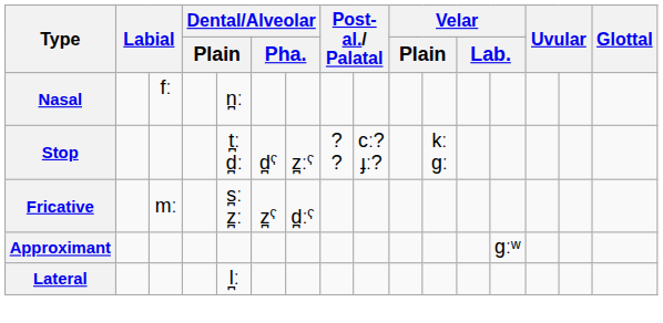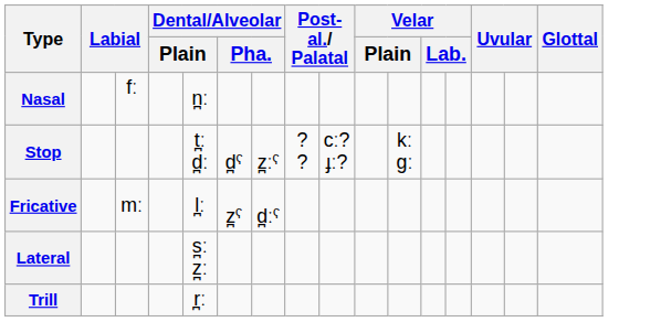 <table class="wikitable" style=text-align:center>
 <tr style="font-size: 90%;">
 <th rowspan=2>Type</th>
 <th colspan=2 rowspan=2><a href='#'>Labial</a></th>
 <th colspan=4><a href='#'>Dental/Alveolar</a></th>
 <th colspan=2 rowspan=2><a href='#'>Post-al.</a>/<br><a href='#'>Palatal</a></th>
 <th colspan=4><a href='#'>Velar</a></th>
 <th colspan=2 rowspan=2><a href='#'>Uvular</a></th>
 <th rowspan=2><a href='#'>Glottal</a></th>
 </tr>
 <tr class=small>
 <th colspan=2>Plain</th>
 <th colspan=2><a href='#'>Pha.</a></th>
 <th colspan=2>Plain</th>
 <th colspan=2><a href='#'>Lab.</a></th>
 </tr>
 <tr>
 <th><small><a href='#'>Nasal</a></small></th>
 <td width=20px></td>
 <td>fː<br> </td>
 <td width=20px></td>
 <td width=20px>n̪ː</td>
 <td></td>
 <td></td>
 <td></td>
 <td></td>
 <td></td>
 <td></td>
 <td></td>
 <td></td>
 <td></td>
 <td></td>
 </tr>
 <tr>
 <th><small><a href='#'>Stop</a></small></th>
 <td></td>
 <td></td>
 <td><br></td>
 <td>t̪ː<br>d̪ː</td>
 <td width=20px> <br>d̪ˤ</td>
 <td> <br>z̪ːˤ</td>
 <td width=20px>?<br>?</td>
 <td width=20px>cː?<br>ɟː?</td>
 <td width=20px><br></td>
 <td width=20px>kː<br>gː</td>
 <td></td>
 <td></td>
 <td width=20px> <br></td>
 <td width=20px></td>
 <td><br> </td>
 </tr>
 <tr>
 <th><small><a href='#'>Fricative</a></small></th>
 <td><br></td>
 <td width=20px>mː</td>
 <td><br></td>
-<td>s̪ː<br>z̪ː</td>
+<td>l̪ː</td>
 <td> <br>z̪ˤ</td>
 <td width=20px> <br>d̪ːˤ</td>
 <td></td>
 <td></td>
 <td></td>
 <td></td>
 <td></td>
 <td></td>
 <td></td>
 <td></td>
 </tr>
 <tr>
-<th><small><a href='#'>Approximant</a></small></th>
+<th><small><a href='#'>Lateral</a></small></th>
+<td></td>
+<td></td>
+<td></td>
+<td>s̪ː<br>z̪ː</td>
 <td></td>
 <td></td>
 <td></td>
 <td></td>
 <td></td>
 <td></td>
 <td></td>
 <td></td>
 <td></td>
 <td></td>
-<td width=20px></td>
-<td width=20px>gːʷ</td>
+<td></td>
+</tr>
+<tr>
+<th><small><a href='#'>Trill</a></small></th>
 <td></td>
 <td></td>
 <td></td>
-</tr>
-<tr>
-<th><small><a href='#'>Lateral</a></small></th>
-<td></td>
-<td></td>
-<td></td>
-<td>l̪ː</td>
+<td>r̪ː</td>
 <td></td>
 <td></td>
 <td></td>
 <td></td>
 <td></td>
 <td></td>
 <td></td>
 <td></td>
 <td></td>
 <td></td>
 <td></td>
 </tr>
 </table>
